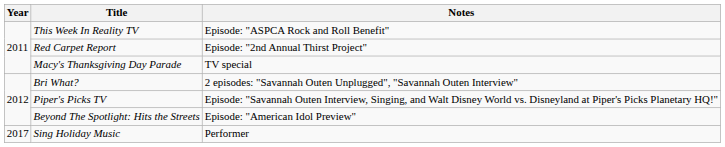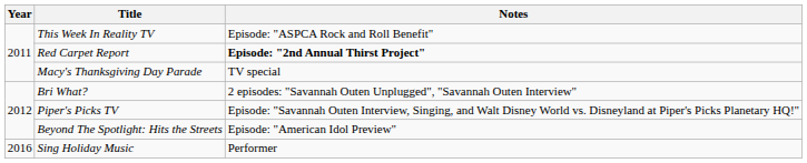 <table class="wikitable sortable">
 <tr>
 <th>Year</th>
 <th>Title</th>
 <th class="unsortable">Notes</th>
 </tr>
 <tr>
 <td rowspan="3">2011</td>
 <td><em>This Week In Reality TV</em></td>
 <td>Episode: "ASPCA Rock and Roll Benefit"</td>
 </tr>
 <tr>
 <td><em>Red Carpet Report</em></td>
-<td>Episode: "2nd Annual Thirst Project"</td>
+<td><strong>Episode: "2nd Annual Thirst Project"</strong></td>
 </tr>
 <tr>
 <td><em>Macy's Thanksgiving Day Parade</em></td>
 <td>TV special</td>
 </tr>
 <tr>
 <td rowspan="3">2012</td>
 <td><em>Bri What?</em></td>
 <td>2 episodes: "Savannah Outen Unplugged", "Savannah Outen Interview"</td>
 </tr>
 <tr>
 <td><em>Piper's Picks TV</em></td>
 <td>Episode: "Savannah Outen Interview, Singing, and Walt Disney World vs. Disneyland at Piper's Picks Planetary HQ!"</td>
 </tr>
 <tr>
 <td><em>Beyond The Spotlight: Hits the Streets</em></td>
 <td>Episode: "American Idol Preview"</td>
 </tr>
 <tr>
-<td>2017</td>
+<td>2016</td>
 <td><em>Sing Holiday Music</em></td>
 <td>Performer</td>
 </tr>
 </table>
